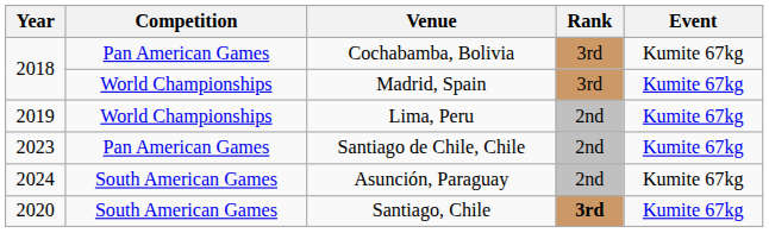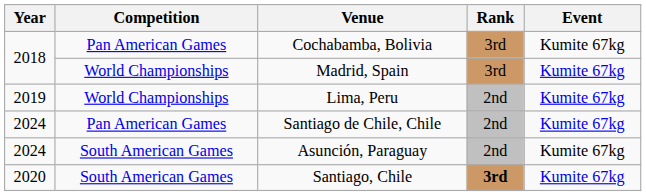 <table class="wikitable sortable" width=45% style="font-size:90%; text-align:center;">
 <tr>
 <th>Year</th>
 <th>Competition</th>
 <th>Venue</th>
 <th>Rank</th>
 <th>Event</th>
 </tr>
 <tr>
 <td rowspan=2>2018</td>
 <td><a href='#'>Pan American Games</a></td>
 <td>Cochabamba, Bolivia</td>
 <td bgcolor="cc9966">3rd</td>
 <td>Kumite 67kg</td>
 </tr>
 <tr>
 <td><a href='#'>World Championships</a></td>
 <td>Madrid, Spain</td>
 <td bgcolor="cc9966">3rd</td>
 <td><a href='#'>Kumite 67kg</a></td>
 </tr>
 <tr>
 <td>2019</td>
 <td><a href='#'>World Championships</a></td>
 <td>Lima, Peru</td>
 <td bgcolor="silver">2nd</td>
 <td><a href='#'>Kumite 67kg</a></td>
 </tr>
 <tr>
-<td>2023</td>
+<td>2024</td>
 <td><a href='#'>Pan American Games</a></td>
 <td>Santiago de Chile, Chile</td>
 <td bgcolor="silver">2nd</td>
 <td><a href='#'>Kumite 67kg</a></td>
 </tr>
 <tr>
 <td>2024</td>
 <td><a href='#'>South American Games</a></td>
 <td>Asunción, Paraguay</td>
 <td bgcolor="silver">2nd</td>
 <td>Kumite 67kg</td>
 </tr>
 <tr>
 <td>2020</td>
 <td><a href='#'>South American Games</a></td>
 <td>Santiago, Chile</td>
 <td bgcolor="cc9966"><strong>3rd</strong></td>
 <td><a href='#'>Kumite 67kg</a></td>
 </tr>
 </table>
